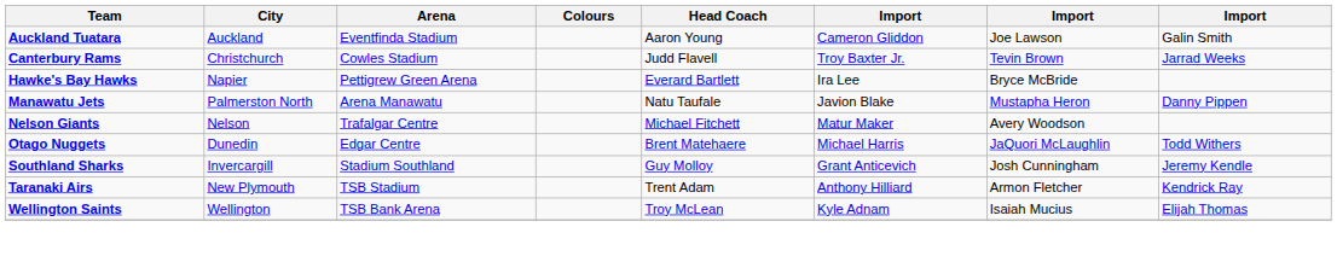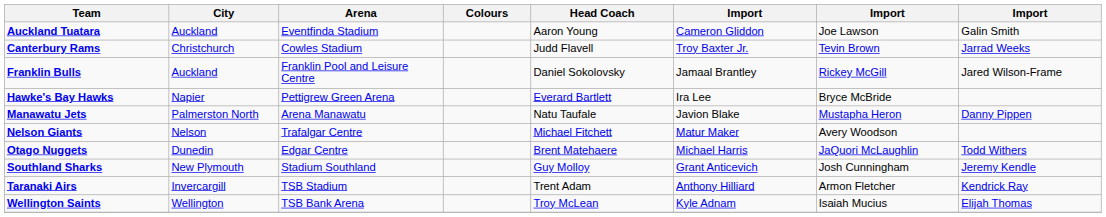 <table class="wikitable" style="width:99%; text-align:left">
 <tr>
 <th style="width:15%">Team</th>
 <th style="width:10%">City</th>
 <th style="width:15%">Arena</th>
 <th style="width:8%">Colours</th>
 <th style="width:13%">Head Coach</th>
 <th style="width:13%">Import</th>
 <th style="width:13%">Import</th>
 <th style="width:13%">Import</th>
 </tr>
 <tr>
 <td><strong><a href='#'>Auckland Tuatara</a></strong></td>
 <td><a href='#'>Auckland</a></td>
 <td><a href='#'>Eventfinda Stadium</a></td>
 <td> </td>
 <td> Aaron Young</td>
 <td> <a href='#'>Cameron Gliddon</a></td>
 <td> Joe Lawson</td>
 <td> Galin Smith</td>
 </tr>
 <tr>
 <td><strong><a href='#'>Canterbury Rams</a></strong></td>
 <td><a href='#'>Christchurch</a></td>
 <td><a href='#'>Cowles Stadium</a></td>
 <td> </td>
 <td> Judd Flavell</td>
 <td> <a href='#'>Troy Baxter Jr.</a></td>
 <td> <a href='#'>Tevin Brown</a></td>
 <td> <a href='#'>Jarrad Weeks</a></td>
+</tr>
+<tr>
+<td><strong><a href='#'>Franklin Bulls</a></strong></td>
+<td><a href='#'>Auckland</a></td>
+<td><a href='#'>Franklin Pool and Leisure Centre</a></td>
+<td> </td>
+<td> Daniel Sokolovsky</td>
+<td> Jamaal Brantley</td>
+<td> <a href='#'>Rickey McGill</a></td>
+<td> Jared Wilson-Frame</td>
 </tr>
 <tr>
 <td><strong><a href='#'>Hawke's Bay Hawks</a></strong></td>
 <td><a href='#'>Napier</a></td>
 <td><a href='#'>Pettigrew Green Arena</a></td>
 <td>  </td>
 <td> <a href='#'>Everard Bartlett</a></td>
 <td> Ira Lee</td>
 <td> Bryce McBride</td>
 <td></td>
 </tr>
 <tr>
 <td><strong><a href='#'>Manawatu Jets</a></strong></td>
 <td><a href='#'>Palmerston North</a></td>
 <td><a href='#'>Arena Manawatu</a></td>
 <td>  </td>
 <td> Natu Taufale</td>
 <td> Javion Blake</td>
 <td> <a href='#'>Mustapha Heron</a></td>
 <td> <a href='#'>Danny Pippen</a></td>
 </tr>
 <tr>
 <td><strong><a href='#'>Nelson Giants</a></strong></td>
 <td><a href='#'>Nelson</a></td>
 <td><a href='#'>Trafalgar Centre</a></td>
 <td> </td>
 <td> <a href='#'>Michael Fitchett</a></td>
 <td> <a href='#'>Matur Maker</a></td>
 <td> Avery Woodson</td>
 <td></td>
 </tr>
 <tr>
 <td><strong><a href='#'>Otago Nuggets</a></strong></td>
 <td><a href='#'>Dunedin</a></td>
 <td><a href='#'>Edgar Centre</a></td>
 <td>  </td>
 <td> <a href='#'>Brent Matehaere</a></td>
 <td> <a href='#'>Michael Harris</a></td>
 <td> <a href='#'>JaQuori McLaughlin</a></td>
 <td> <a href='#'>Todd Withers</a></td>
 </tr>
 <tr>
 <td><strong><a href='#'>Southland Sharks</a></strong></td>
-<td><a href='#'>Invercargill</a></td>
+<td><a href='#'>New Plymouth</a></td>
 <td><a href='#'>Stadium Southland</a></td>
 <td>  </td>
 <td> <a href='#'>Guy Molloy</a></td>
 <td> <a href='#'>Grant Anticevich</a></td>
 <td> Josh Cunningham</td>
 <td> <a href='#'>Jeremy Kendle</a></td>
 </tr>
 <tr>
 <td><strong><a href='#'>Taranaki Airs</a></strong></td>
-<td><a href='#'>New Plymouth</a></td>
+<td><a href='#'>Invercargill</a></td>
 <td><a href='#'>TSB Stadium</a></td>
 <td> </td>
 <td> Trent Adam</td>
 <td> <a href='#'>Anthony Hilliard</a></td>
 <td> Armon Fletcher</td>
 <td> <a href='#'>Kendrick Ray</a></td>
 </tr>
 <tr>
 <td><strong><a href='#'>Wellington Saints</a></strong></td>
 <td><a href='#'>Wellington</a></td>
 <td><a href='#'>TSB Bank Arena</a></td>
 <td> </td>
 <td> <a href='#'>Troy McLean</a></td>
 <td> <a href='#'>Kyle Adnam</a></td>
 <td> Isaiah Mucius</td>
 <td> <a href='#'>Elijah Thomas</a></td>
 </tr>
 <tr>
 </tr>
 </table>
